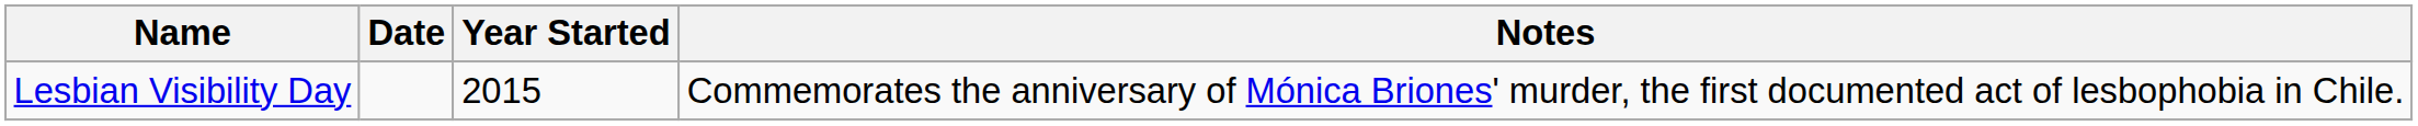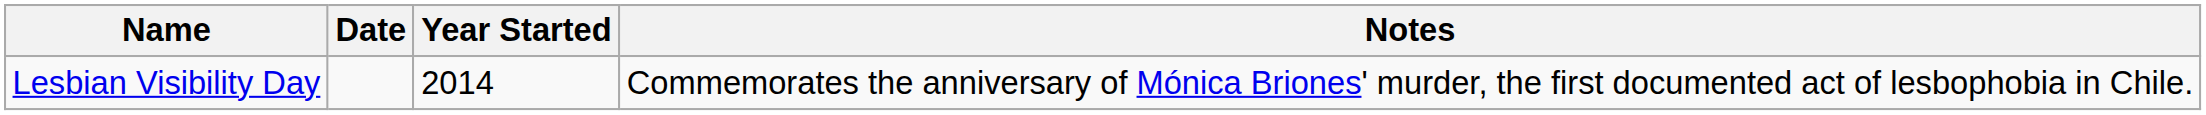 <table class="wikitable sortable">
 <tr>
 <th>Name</th>
 <th>Date</th>
 <th>Year Started</th>
 <th>Notes</th>
 </tr>
 <tr>
 <td><a href='#'>Lesbian Visibility Day</a></td>
 <td></td>
-<td>2015</td>
+<td>2014</td>
 <td>Commemorates the anniversary of <a href='#'>Mónica Briones</a>' murder, the first documented act of lesbophobia in Chile.</td>
 </tr>
 </table>
